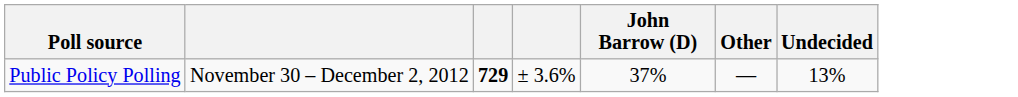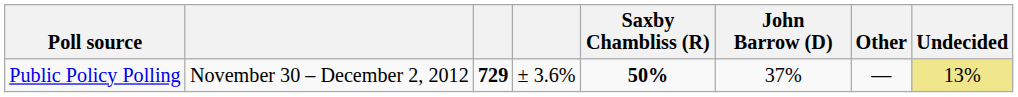 <table class="wikitable" style="text-align:center">
 <tr valign= bottom>
 <th>Poll source</th>
 <th></th>
 <th></th>
 <th></th>
+<th style="width:100px;">Saxby<br>Chambliss (R)</th>
 <th style="width:100px;">John<br>Barrow (D)</th>
 <th>Other</th>
 <th>Undecided</th>
 </tr>
 <tr>
 <td align=left><a href='#'>Public Policy Polling</a></td>
 <td>November 30 – December 2, 2012</td>
 <td><strong>729</strong></td>
 <td>± 3.6%</td>
+<td><strong>50%</strong></td>
 <td>37%</td>
 <td>—</td>
-<td>13%</td>
+<td style="background: khaki;">13%</td>
 </tr>
 </table>
